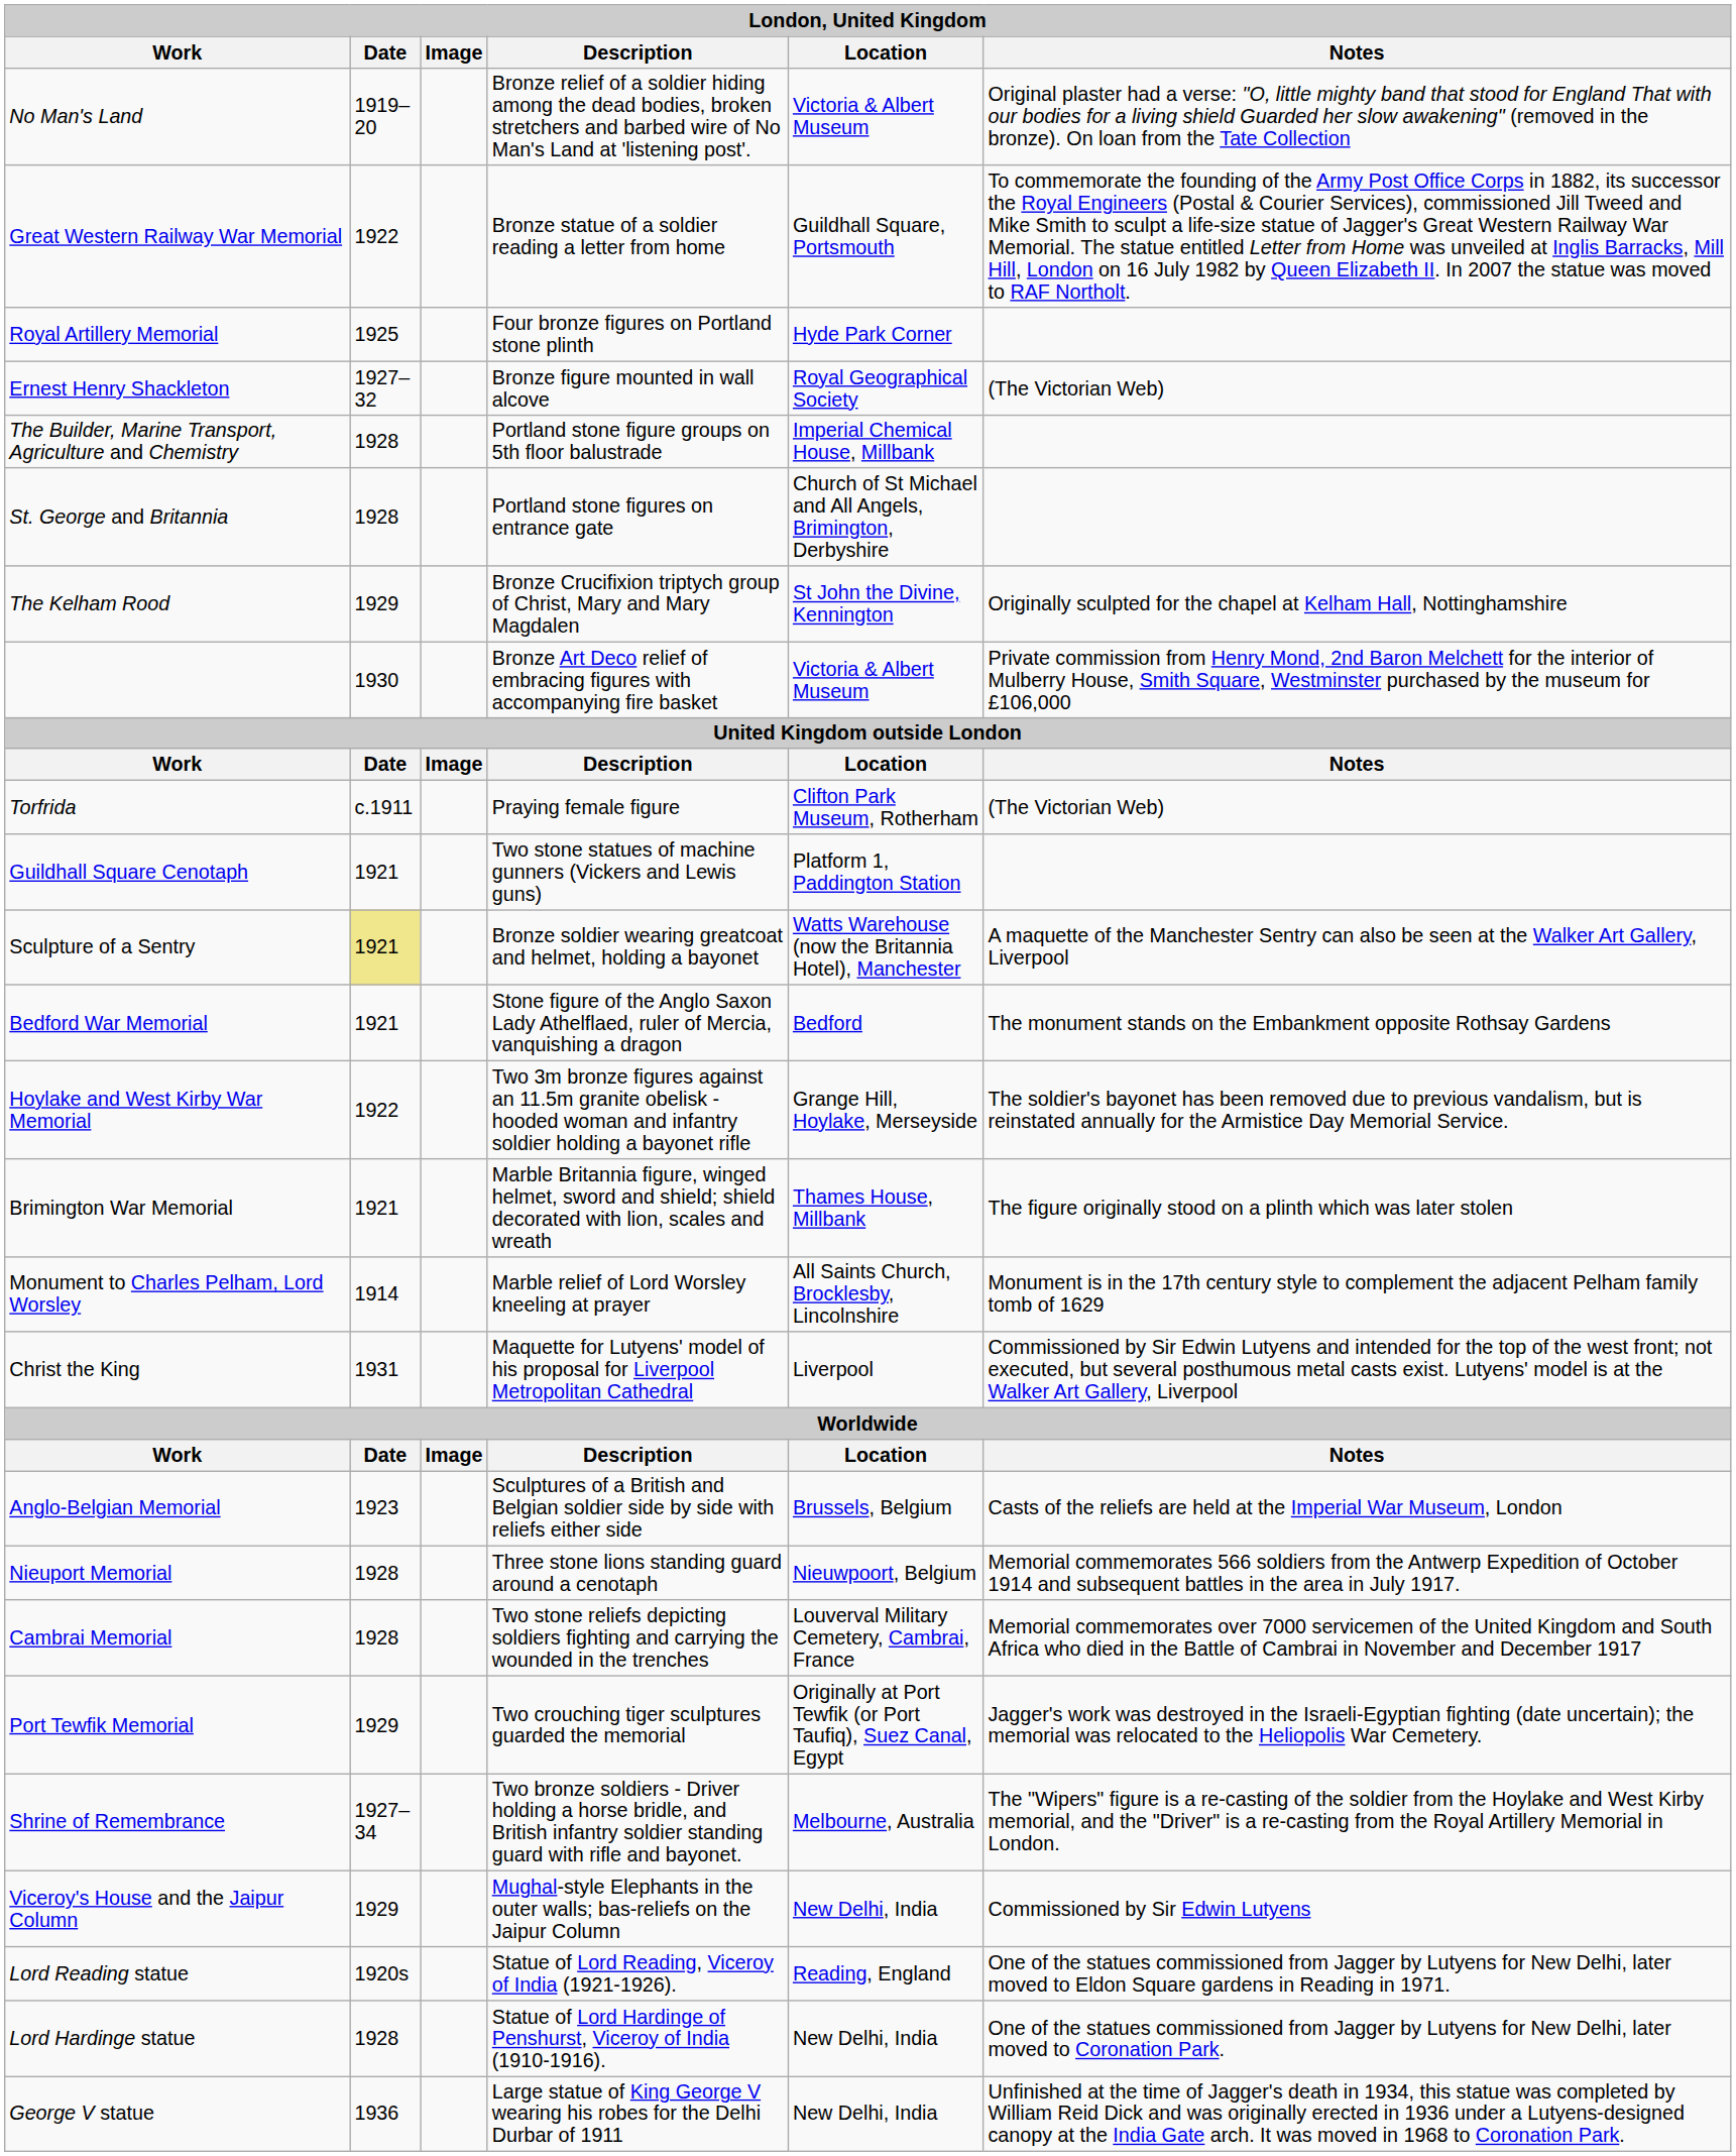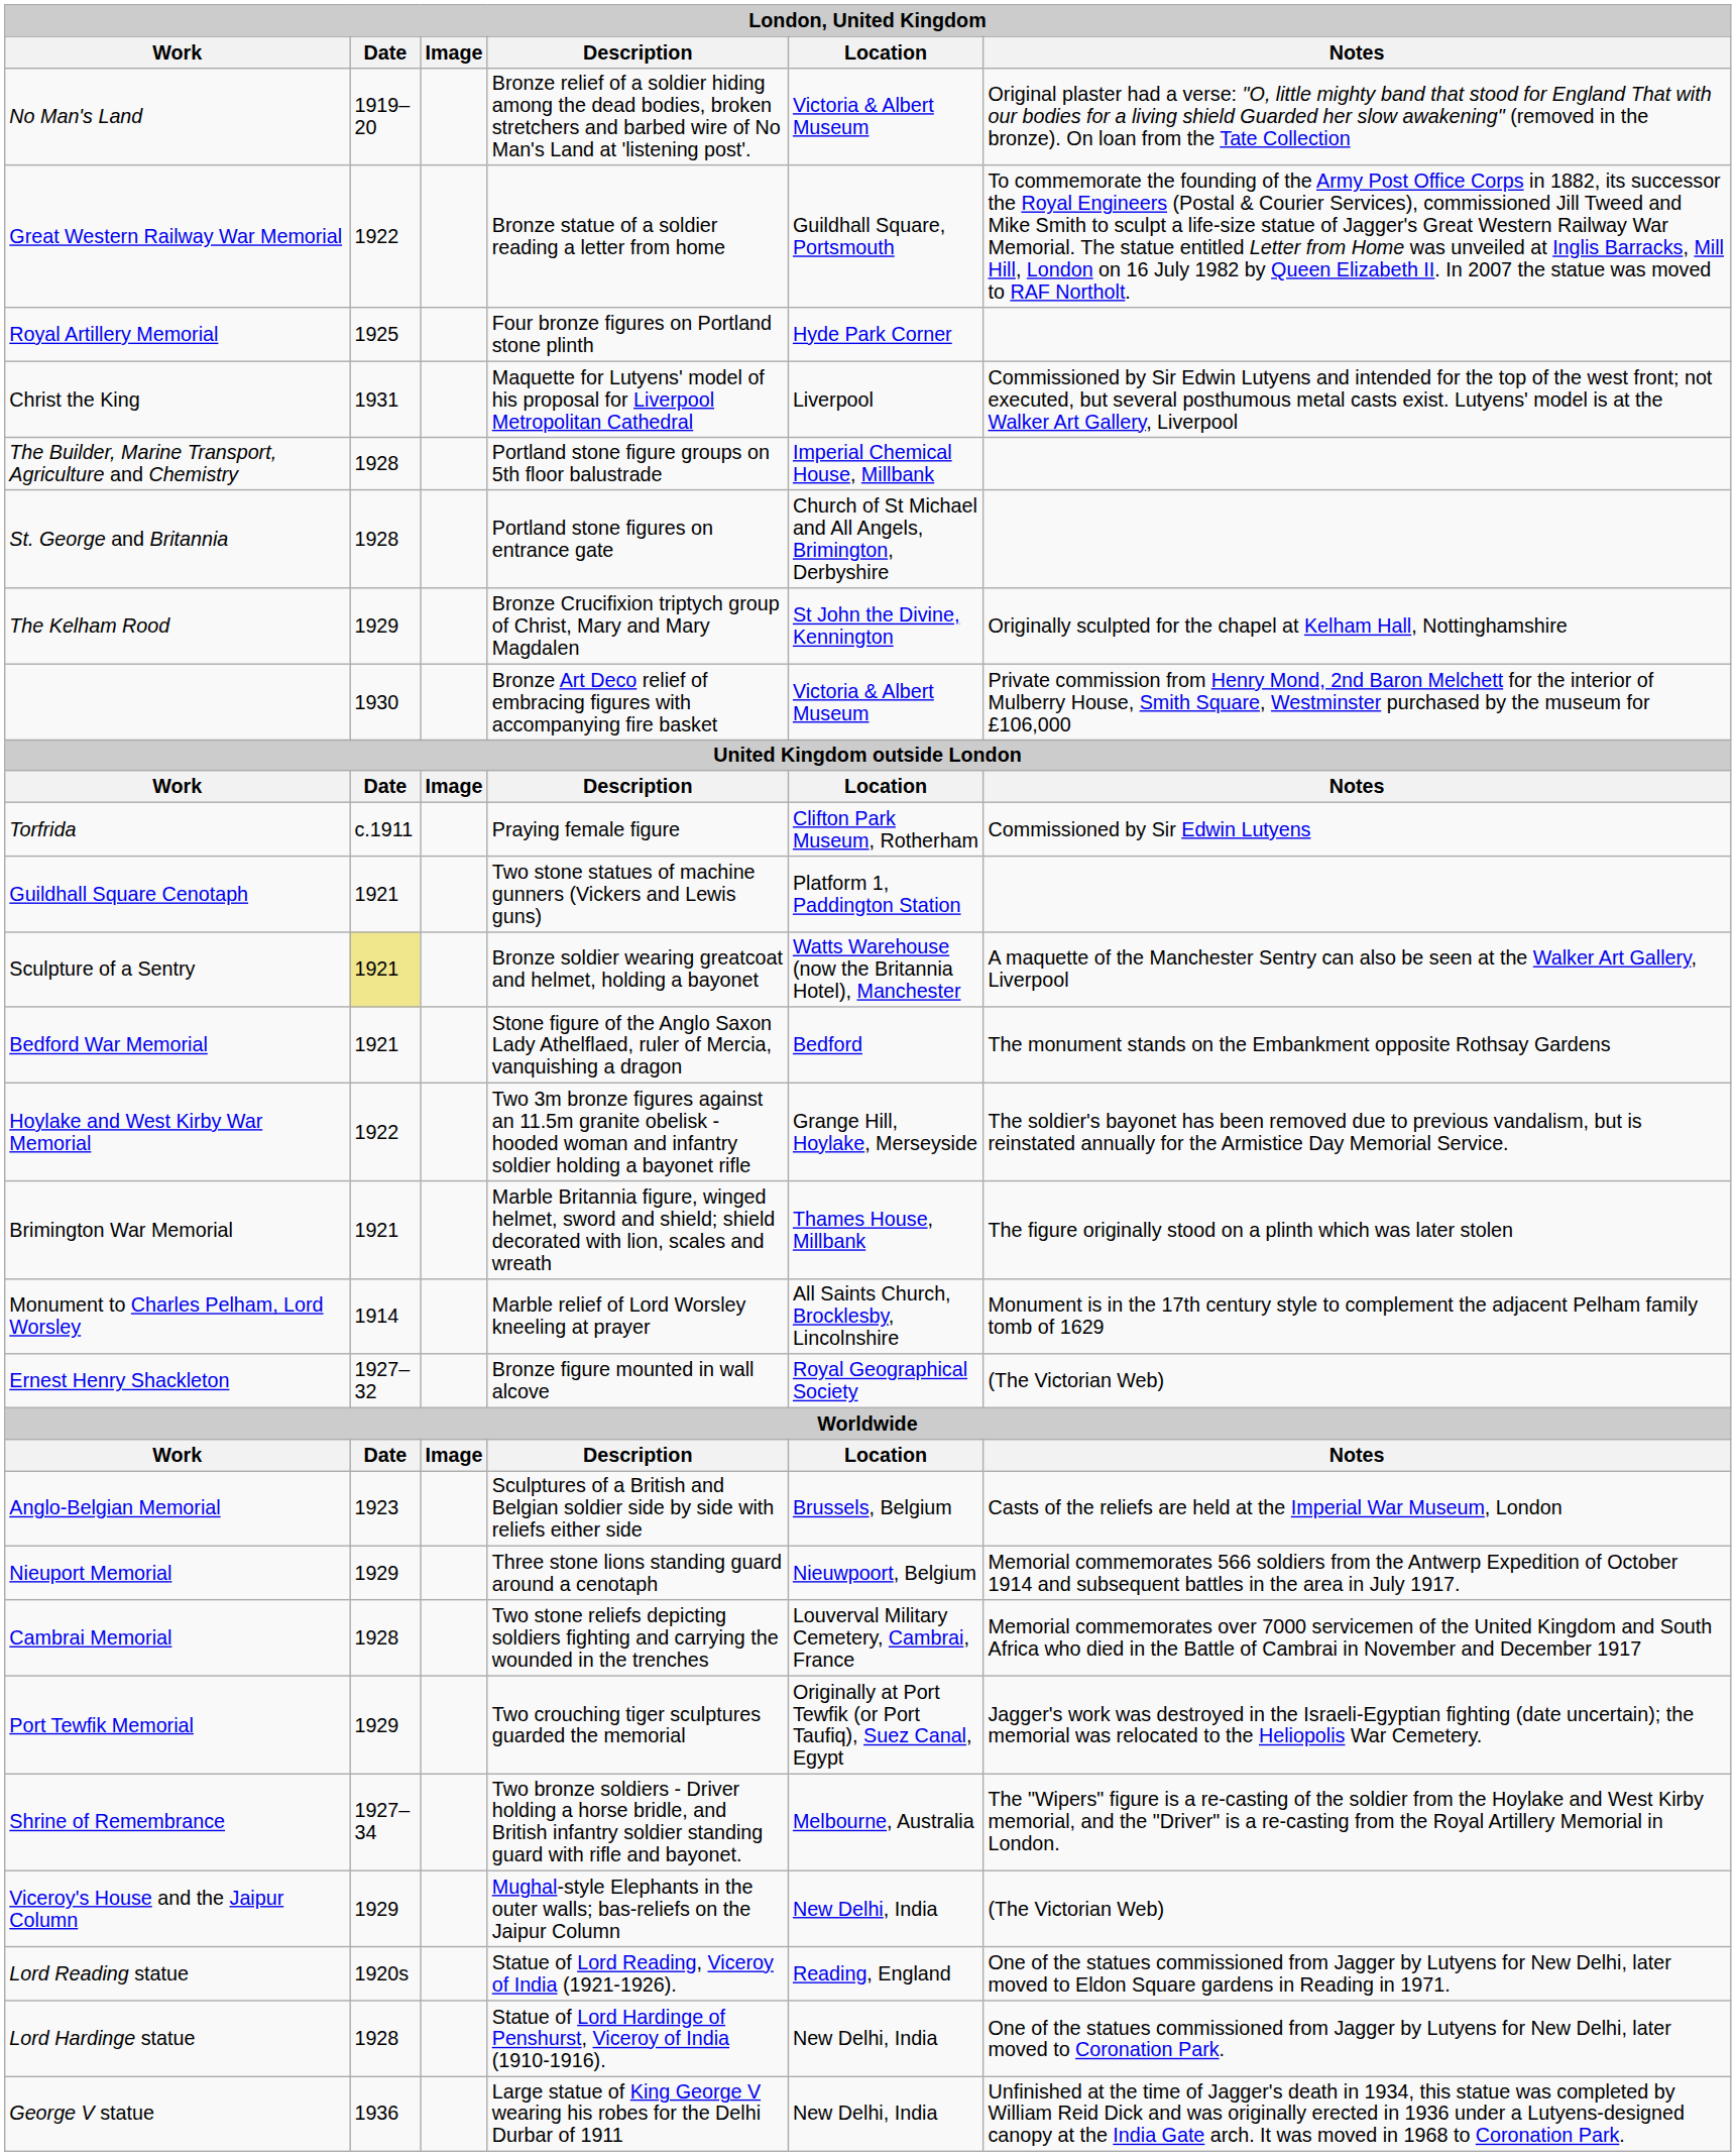 <table class="wikitable" style="font-size:90%">
 <tr>
 <th colspan=6 style="background-color:#CCCCCC">London, United Kingdom</th>
 </tr>
 <tr>
 <th width=20%>Work</th>
 <th>Date</th>
 <th>Image</th>
 <th>Description</th>
 <th>Location</th>
 <th>Notes</th>
 </tr>
 <tr>
 <td><em>No Man's Land</em></td>
 <td>1919–20</td>
 <td></td>
 <td>Bronze relief of a soldier hiding among the dead bodies, broken stretchers and barbed wire of No Man's Land at 'listening post'.</td>
 <td><a href='#'>Victoria & Albert Museum</a></td>
 <td>Original plaster had a verse: <em>"O, little mighty band that stood for England That with our bodies for a living shield Guarded her slow awakening"</em> (removed in the bronze). On loan from the <a href='#'>Tate Collection</a> </td>
 </tr>
 <tr>
 <td><a href='#'>Great Western Railway War Memorial</a></td>
 <td>1922</td>
 <td></td>
 <td>Bronze statue of a soldier reading a letter from home</td>
 <td>Guildhall Square, <a href='#'>Portsmouth</a></td>
 <td>To commemorate the founding of the <a href='#'>Army Post Office Corps</a> in 1882, its successor the <a href='#'>Royal Engineers</a> (Postal & Courier Services), commissioned Jill Tweed and Mike Smith to sculpt a life-size statue of Jagger's Great Western Railway War Memorial. The statue entitled <em>Letter from Home</em> was unveiled at <a href='#'>Inglis Barracks</a>, <a href='#'>Mill Hill</a>, <a href='#'>London</a> on 16 July 1982 by <a href='#'>Queen Elizabeth II</a>. In 2007 the statue was moved to <a href='#'>RAF Northolt</a>.</td>
 </tr>
 <tr>
 <td><a href='#'>Royal Artillery Memorial</a></td>
 <td>1925</td>
 <td></td>
 <td>Four bronze figures on Portland stone plinth</td>
 <td><a href='#'>Hyde Park Corner</a></td>
 <td></td>
 </tr>
 <tr>
-<td><a href='#'>Ernest Henry Shackleton</a></td>
-<td>1927–32</td>
+<td>Christ the King</td>
+<td>1931</td>
 <td></td>
-<td>Bronze figure mounted in wall alcove</td>
-<td><a href='#'>Royal Geographical Society</a></td>
-<td> (The Victorian Web)</td>
+<td>Maquette for Lutyens' model of his proposal for <a href='#'>Liverpool Metropolitan Cathedral</a></td>
+<td>Liverpool</td>
+<td>Commissioned by Sir Edwin Lutyens and intended for the top of the west front; not executed, but several posthumous metal casts exist. Lutyens' model is at the <a href='#'>Walker Art Gallery</a>, Liverpool</td>
 </tr>
 <tr>
 <td><em>The Builder, Marine Transport, Agriculture </em>and<em> Chemistry</em></td>
 <td>1928</td>
 <td></td>
 <td>Portland stone figure groups on 5th floor balustrade</td>
 <td><a href='#'>Imperial Chemical House</a>, <a href='#'>Millbank</a></td>
 <td></td>
 </tr>
 <tr>
 <td><em>St. George</em> and <em>Britannia</em></td>
 <td>1928</td>
 <td></td>
 <td>Portland stone figures on entrance gate</td>
 <td>Church of St Michael and All Angels, <a href='#'>Brimington</a>, Derbyshire</td>
 <td></td>
 </tr>
 <tr>
 <td><em>The Kelham Rood</em></td>
 <td>1929</td>
 <td></td>
 <td>Bronze Crucifixion triptych group of Christ, Mary and Mary Magdalen</td>
 <td><a href='#'>St John the Divine, Kennington</a></td>
 <td>Originally sculpted for the chapel at <a href='#'>Kelham Hall</a>, Nottinghamshire</td>
 </tr>
 <tr>
 <td><em></em></td>
 <td>1930</td>
 <td></td>
 <td>Bronze <a href='#'>Art Deco</a> relief of embracing figures with accompanying fire basket</td>
 <td><a href='#'>Victoria & Albert Museum</a></td>
 <td>Private commission from <a href='#'>Henry Mond, 2nd Baron Melchett</a> for the interior of Mulberry House, <a href='#'>Smith Square</a>, <a href='#'>Westminster</a> purchased by the museum for £106,000</td>
 </tr>
 <tr>
 <th colspan=6 style="background-color:#CCCCCC">United Kingdom outside London</th>
 </tr>
 <tr>
 <th>Work</th>
 <th>Date</th>
 <th>Image</th>
 <th>Description</th>
 <th>Location</th>
 <th>Notes</th>
 </tr>
 <tr>
 <td><em>Torfrida</em></td>
 <td>c.1911</td>
 <td></td>
 <td>Praying female figure</td>
 <td><a href='#'>Clifton Park Museum</a>, Rotherham</td>
-<td> (The Victorian Web)</td>
+<td>Commissioned by Sir <a href='#'>Edwin Lutyens</a></td>
 </tr>
 <tr>
 <td><a href='#'>Guildhall Square Cenotaph</a></td>
 <td>1921</td>
 <td></td>
 <td>Two stone statues of machine gunners (Vickers and Lewis guns)</td>
 <td>Platform 1, <a href='#'>Paddington Station</a></td>
 <td></td>
 </tr>
 <tr>
 <td>Sculpture of a Sentry</td>
 <td style="background: khaki;">1921</td>
 <td></td>
 <td>Bronze soldier wearing greatcoat and helmet, holding a bayonet</td>
 <td><a href='#'>Watts Warehouse</a> (now the Britannia Hotel), <a href='#'>Manchester</a></td>
 <td>A maquette of the Manchester Sentry can also be seen at the <a href='#'>Walker Art Gallery</a>, Liverpool</td>
 </tr>
 <tr>
 <td><a href='#'>Bedford War Memorial</a></td>
 <td>1921</td>
 <td></td>
 <td>Stone figure of the Anglo Saxon Lady Athelflaed, ruler of Mercia, vanquishing a dragon</td>
 <td><a href='#'>Bedford</a></td>
 <td>The monument stands on the Embankment opposite Rothsay Gardens</td>
 </tr>
 <tr>
 <td><a href='#'>Hoylake and West Kirby War Memorial</a></td>
 <td>1922</td>
 <td></td>
 <td>Two 3m bronze figures against an 11.5m granite obelisk - hooded woman and infantry soldier holding a bayonet rifle</td>
 <td>Grange Hill, <a href='#'>Hoylake</a>, Merseyside</td>
 <td>The soldier's bayonet has been removed due to previous vandalism, but is reinstated annually for the Armistice Day Memorial Service.</td>
 </tr>
 <tr>
 <td>Brimington War Memorial</td>
 <td>1921</td>
 <td></td>
 <td>Marble Britannia figure, winged helmet, sword and shield; shield decorated with lion, scales and wreath</td>
 <td><a href='#'>Thames House</a>, <a href='#'>Millbank</a></td>
 <td>The figure originally stood on a plinth which was later stolen </td>
 </tr>
 <tr>
 <td>Monument to <a href='#'>Charles Pelham, Lord Worsley</a></td>
 <td>1914</td>
 <td></td>
 <td>Marble relief of Lord Worsley kneeling at prayer</td>
 <td>All Saints Church, <a href='#'>Brocklesby</a>, Lincolnshire</td>
 <td>Monument is in the 17th century style to complement the adjacent Pelham family tomb of 1629</td>
 </tr>
 <tr>
-<td>Christ the King</td>
-<td>1931</td>
+<td><a href='#'>Ernest Henry Shackleton</a></td>
+<td>1927–32</td>
 <td></td>
-<td>Maquette for Lutyens' model of his proposal for <a href='#'>Liverpool Metropolitan Cathedral</a></td>
-<td>Liverpool</td>
-<td>Commissioned by Sir Edwin Lutyens and intended for the top of the west front; not executed, but several posthumous metal casts exist. Lutyens' model is at the <a href='#'>Walker Art Gallery</a>, Liverpool</td>
+<td>Bronze figure mounted in wall alcove</td>
+<td><a href='#'>Royal Geographical Society</a></td>
+<td> (The Victorian Web)</td>
 </tr>
 <tr>
 <th colspan=6 style="background-color:#CCCCCC">Worldwide</th>
 </tr>
 <tr>
 <th>Work</th>
 <th>Date</th>
 <th>Image</th>
 <th>Description</th>
 <th>Location</th>
 <th>Notes</th>
 </tr>
 <tr>
 <td><a href='#'>Anglo-Belgian Memorial</a></td>
 <td>1923</td>
 <td></td>
 <td>Sculptures of a British and Belgian soldier side by side with reliefs either side</td>
 <td><a href='#'>Brussels</a>, Belgium</td>
 <td>Casts of the reliefs are held at the <a href='#'>Imperial War Museum</a>, London</td>
 </tr>
 <tr>
 <td><a href='#'>Nieuport Memorial</a></td>
-<td>1928</td>
+<td>1929</td>
 <td></td>
 <td>Three stone lions standing guard around a cenotaph</td>
 <td><a href='#'>Nieuwpoort</a>, Belgium</td>
 <td>Memorial commemorates 566 soldiers from the Antwerp Expedition of October 1914 and subsequent battles in the area in July 1917.</td>
 </tr>
 <tr>
 <td><a href='#'>Cambrai Memorial</a></td>
 <td>1928</td>
 <td></td>
 <td>Two stone reliefs depicting soldiers fighting and carrying the wounded in the trenches</td>
 <td>Louverval Military Cemetery, <a href='#'>Cambrai</a>, France</td>
 <td>Memorial commemorates over 7000 servicemen of the United Kingdom and South Africa who died in the Battle of Cambrai in November and December 1917</td>
 </tr>
 <tr>
 <td><a href='#'>Port Tewfik Memorial</a></td>
 <td>1929</td>
 <td></td>
 <td>Two crouching tiger sculptures guarded the memorial</td>
 <td>Originally at Port Tewfik (or Port Taufiq), <a href='#'>Suez Canal</a>, Egypt</td>
 <td>Jagger's work was destroyed in the Israeli-Egyptian fighting (date uncertain); the memorial was relocated to the <a href='#'>Heliopolis</a> War Cemetery.</td>
 </tr>
 <tr>
 <td><a href='#'>Shrine of Remembrance</a></td>
 <td>1927–34</td>
 <td></td>
 <td>Two bronze soldiers - Driver holding a horse bridle, and British infantry soldier standing guard with rifle and bayonet.</td>
 <td><a href='#'>Melbourne</a>, Australia</td>
 <td>The "Wipers" figure is a re-casting of the soldier from the Hoylake and West Kirby memorial, and the "Driver" is a re-casting from the Royal Artillery Memorial in London.</td>
 </tr>
 <tr>
 <td><a href='#'>Viceroy's House</a> and the <a href='#'>Jaipur Column</a></td>
 <td>1929</td>
 <td></td>
 <td><a href='#'>Mughal</a>-style Elephants in the outer walls; bas-reliefs on the Jaipur Column</td>
 <td><a href='#'>New Delhi</a>, India</td>
-<td>Commissioned by Sir <a href='#'>Edwin Lutyens</a></td>
+<td> (The Victorian Web)</td>
 </tr>
 <tr>
 <td><em>Lord Reading</em> statue</td>
 <td>1920s</td>
 <td></td>
 <td>Statue of <a href='#'>Lord Reading</a>, <a href='#'>Viceroy of India</a> (1921-1926).</td>
 <td><a href='#'>Reading</a>, England</td>
 <td>One of the statues commissioned from Jagger by Lutyens for New Delhi, later moved to Eldon Square gardens in Reading in 1971.</td>
 </tr>
 <tr>
 <td><em>Lord Hardinge</em> statue</td>
 <td>1928</td>
 <td></td>
 <td>Statue of <a href='#'>Lord Hardinge of Penshurst</a>, <a href='#'>Viceroy of India</a> (1910-1916).</td>
 <td>New Delhi, India</td>
 <td>One of the statues commissioned from Jagger by Lutyens for New Delhi, later moved to <a href='#'>Coronation Park</a>.</td>
 </tr>
 <tr>
 <td><em>George V</em> statue</td>
 <td>1936</td>
 <td></td>
 <td>Large statue of <a href='#'>King George V</a> wearing his robes for the Delhi Durbar of 1911</td>
 <td>New Delhi, India</td>
 <td>Unfinished at the time of Jagger's death in 1934, this statue was completed by William Reid Dick and was originally erected in 1936 under a Lutyens-designed canopy at the <a href='#'>India Gate</a> arch. It was moved in 1968 to <a href='#'>Coronation Park</a>.</td>
 </tr>
 </table>
